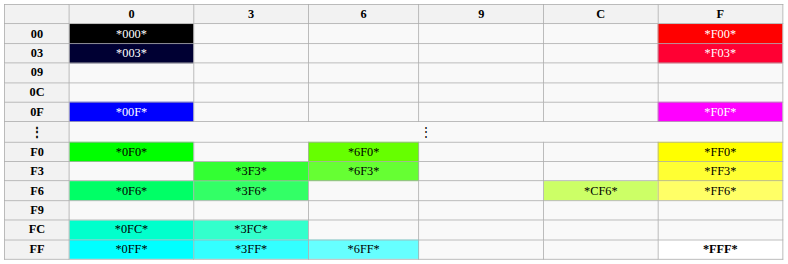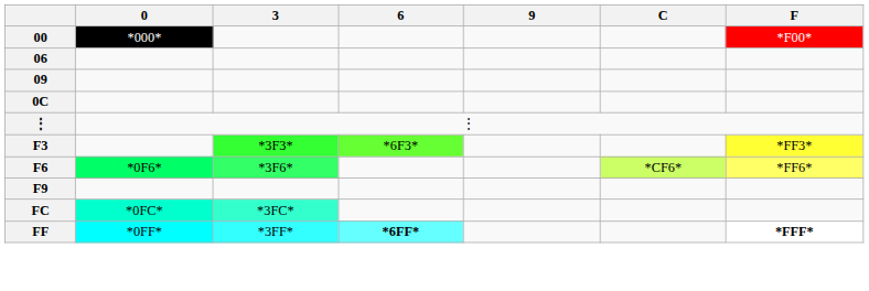 <table class="wikitable mw-no-invert" style="width:80%; text-align:center; margin: 0 auto;">
 <tr style="color: light-dark(black,white);">
 <th></th>
 <th>0</th>
 <th>3</th>
 <th>6</th>
 <th>9</th>
 <th>C</th>
 <th>F</th>
 </tr>
 <tr>
 <th>00</th>
 <td style="width:16%; background: #000; color: white">*000*</td>
 <td></td>
 <td></td>
 <td style="width:16%;"></td>
 <td></td>
 <td style="width:16%; background: #F00; color: white">*F00*</td>
 </tr>
 <tr>
-<th>03</th>
-<td style="width:16%; background: #003; color: white">*003*</td>
+<th>06</th>
 <td></td>
 <td></td>
 <td></td>
 <td></td>
-<td style="width:16%; background: #F03; color: white">*F03*</td>
+<td></td>
+<td></td>
 </tr>
 <tr>
 <th>09</th>
 <td></td>
 <td></td>
 <td></td>
 <td></td>
 <td></td>
 <td></td>
 </tr>
 <tr>
 <th>0C</th>
 <td></td>
 <td></td>
 <td></td>
 <td></td>
 <td></td>
 <td></td>
 </tr>
-<tr>
-<th>0F</th>
-<td style="background: #00F; color: white">*00F*</td>
-<td></td>
-<td></td>
-<td></td>
-<td></td>
-<td style="background: #F0F; color: white">*F0F*</td>
-</tr>
 <tr style="color: black;">
 <th>⋮</th>
 <td colspan="6">⋮</td>
-</tr>
-<tr style="color: black;">
-<th>F0</th>
-<td style="background: #0F0; color: black">*0F0*</td>
-<td></td>
-<td style="background: #6F0; color: black">*6F0*</td>
-<td></td>
-<td></td>
-<td style="background: #FF0; color: black">*FF0*</td>
 </tr>
 <tr style="color: black;">
 <th>F3</th>
 <td></td>
 <td style="background: #3F3; color: black">*3F3*</td>
 <td style="background: #6F3; color: black">*6F3*</td>
 <td></td>
 <td></td>
 <td style=" background: #FF3; color: black">*FF3*</td>
 </tr>
 <tr style="color: black;">
 <th>F6</th>
 <td style="background: #0F6; color: black">*0F6*</td>
 <td style="background: #3F6; color: black">*3F6*</td>
 <td></td>
 <td></td>
 <td style="background: #CF6; color: black">*CF6*</td>
 <td style="background: #FF6; color: black">*FF6*</td>
 </tr>
 <tr style="color:black">
 <th>F9</th>
 <td></td>
 <td></td>
 <td></td>
 <td></td>
 <td></td>
 <td></td>
 </tr>
 <tr style="color: black;">
 <th>FC</th>
 <td style="background: #0FC; color: black">*0FC*</td>
 <td style="background: #3FC; color: black">*3FC*</td>
 <td></td>
 <td></td>
 <td></td>
 <td></td>
 </tr>
 <tr style="color: black;">
 <th>FF</th>
 <td style="background: #0FF; color: black">*0FF*</td>
 <td style="background: #3FF; color: black">*3FF*</td>
-<td style="background: #6FF; color: black">*6FF*</td>
+<td style="background: #6FF; color: black"><strong>*6FF*</strong></td>
 <td></td>
 <td></td>
 <td style="background: #FFF;"><strong>*FFF*</strong></td>
 </tr>
 </table>
